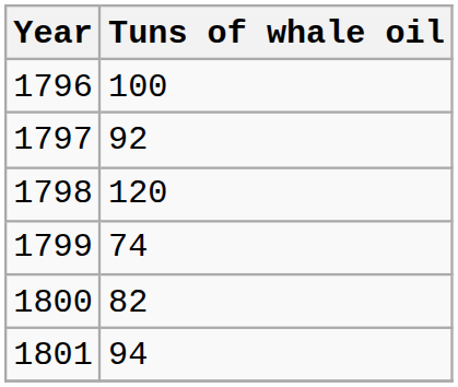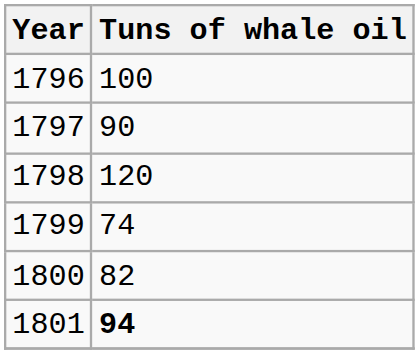 <table class=" wikitable">
 <tr>
 <th>Year</th>
 <th>Tuns of whale oil</th>
 </tr>
 <tr>
 <td>1796</td>
 <td>100</td>
 </tr>
 <tr>
 <td>1797</td>
-<td>92</td>
+<td>90</td>
 </tr>
 <tr>
 <td>1798</td>
 <td>120</td>
 </tr>
 <tr>
 <td>1799</td>
 <td>74</td>
 </tr>
 <tr>
 <td>1800</td>
 <td>82</td>
 </tr>
 <tr>
 <td>1801</td>
-<td>94</td>
+<td><strong>94</strong></td>
 </tr>
 <tr>
 </tr>
 </table>
